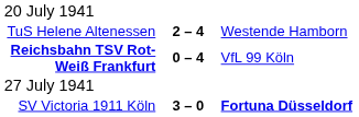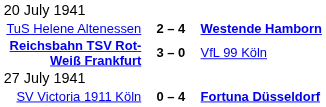 <table width=100% cellspacing=1>
 <tr>
 <th width=25%></th>
 <th width=10%></th>
 <th width=25%></th>
 <th></th>
 </tr>
 <tr>
 <td>20 July 1941</td>
 </tr>
 <tr style=font-size:90%>
 <td align=right><a href='#'>TuS Helene Altenessen</a></td>
 <td align=center><strong>2 – 4</strong></td>
-<td><a href='#'>Westende Hamborn</a></td>
+<td><strong><a href='#'>Westende Hamborn</a></strong></td>
 </tr>
 <tr style=font-size:90%>
 <td align=right><strong><a href='#'>Reichsbahn TSV Rot-Weiß Frankfurt</a></strong></td>
-<td align=center><strong>0 – 4</strong></td>
+<td align=center><strong>3 – 0</strong></td>
 <td><a href='#'>VfL 99 Köln</a></td>
 </tr>
 <tr>
 <td>27 July 1941</td>
 </tr>
 <tr style=font-size:90%>
 <td align=right><a href='#'>SV Victoria 1911 Köln</a></td>
-<td align=center><strong>3 – 0</strong></td>
+<td align=center><strong>0 – 4</strong></td>
 <td><strong><a href='#'>Fortuna Düsseldorf</a></strong></td>
 </tr>
 </table>
